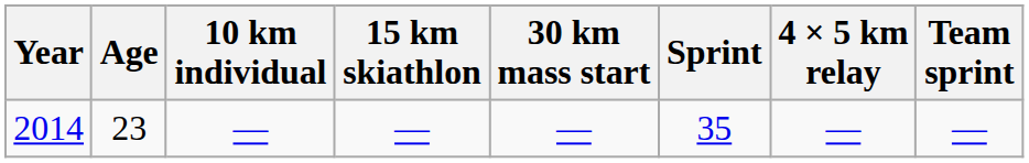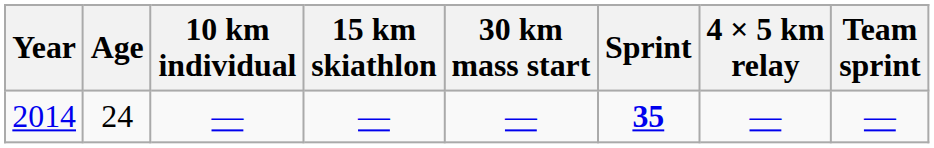 <table class="wikitable" style="text-align: center;">
 <tr>
 <th scope="col">Year</th>
 <th scope="col">Age</th>
 <th scope="col">10 km<br>individual</th>
 <th scope="col">15 km<br>skiathlon</th>
 <th scope="col">30 km<br>mass start</th>
 <th scope="col">Sprint</th>
 <th scope="col">4 × 5 km<br>relay</th>
 <th scope="col">Team<br>sprint</th>
 </tr>
 <tr>
 <td><a href='#'>2014</a></td>
-<td>23</td>
+<td>24</td>
 <td><a href='#'>—</a></td>
 <td><a href='#'>—</a></td>
 <td><a href='#'>—</a></td>
-<td><a href='#'>35</a></td>
+<td><strong><a href='#'>35</a></strong></td>
 <td><a href='#'>—</a></td>
 <td><a href='#'>—</a></td>
 </tr>
 </table>
